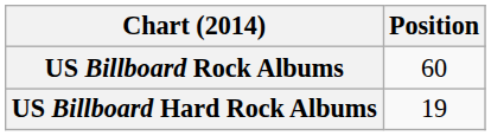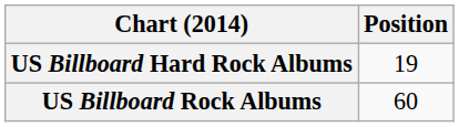 <table class="wikitable plainrowheaders sortable" style="text-align:center">
 <tr>
 <th scope="col">Chart (2014)</th>
 <th scope="col">Position</th>
 </tr>
 <tr>
+<th scope="row">US <em>Billboard</em> Hard Rock Albums</th>
+<td>19</td>
+</tr>
+<tr>
 <th scope="row">US <em>Billboard</em> Rock Albums</th>
 <td>60</td>
 </tr>
-<tr>
-<th scope="row">US <em>Billboard</em> Hard Rock Albums</th>
-<td>19</td>
-</tr>
 </table>
